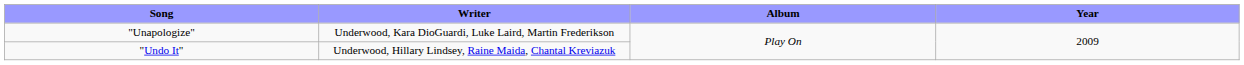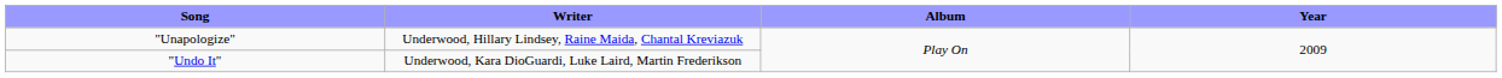 <table class="wikitable" style="margin:0.5em auto; clear:both; font-size:.9em; text-align:center; width:100%">
 <tr>
 <th width="500" style="background: #99F;">Song</th>
 <th width="500" style="background: #99F;">Writer</th>
 <th width="500" style="background: #99F;">Album</th>
 <th width="500" style="background: #99F;">Year</th>
 </tr>
 <tr>
 <td>"Unapologize"</td>
-<td>Underwood, Kara DioGuardi, Luke Laird, Martin Frederikson</td>
+<td>Underwood, Hillary Lindsey, <a href='#'>Raine Maida</a>, <a href='#'>Chantal Kreviazuk</a></td>
 <td rowspan="2"><em>Play On</em></td>
 <td rowspan="2">2009</td>
 </tr>
 <tr>
 <td>"<a href='#'>Undo It</a>"</td>
-<td>Underwood, Hillary Lindsey, <a href='#'>Raine Maida</a>, <a href='#'>Chantal Kreviazuk</a></td>
+<td>Underwood, Kara DioGuardi, Luke Laird, Martin Frederikson</td>
 </tr>
 </table>
